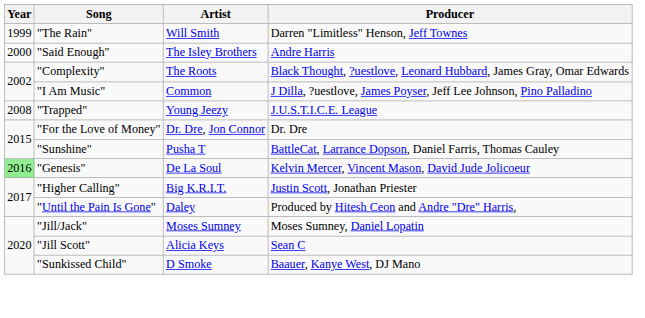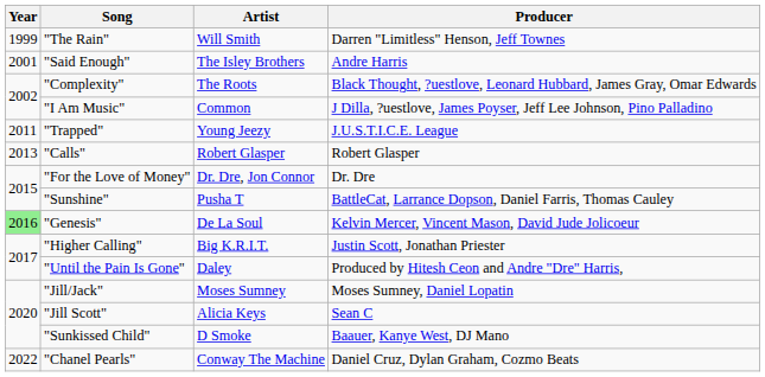 <table class="wikitable">
 <tr>
 <th style="text-align:center;">Year</th>
 <th style="text-align:center;">Song</th>
 <th style="text-align:center;">Artist</th>
 <th style="text-align:center;">Producer</th>
 </tr>
 <tr>
 <td>1999</td>
 <td>"The Rain"</td>
 <td><a href='#'>Will Smith</a></td>
 <td>Darren "Limitless" Henson, <a href='#'>Jeff Townes</a></td>
 </tr>
 <tr>
-<td>2000</td>
+<td>2001</td>
 <td>"Said Enough"</td>
 <td><a href='#'>The Isley Brothers</a></td>
 <td><a href='#'>Andre Harris</a></td>
 </tr>
 <tr>
 <td rowspan="2">2002</td>
 <td>"Complexity"</td>
 <td><a href='#'>The Roots</a></td>
 <td><a href='#'>Black Thought</a>, <a href='#'>?uestlove</a>, <a href='#'>Leonard Hubbard</a>, James Gray, Omar Edwards</td>
 </tr>
 <tr>
 <td>"I Am Music"</td>
 <td><a href='#'>Common</a></td>
 <td><a href='#'>J Dilla</a>, ?uestlove, <a href='#'>James Poyser</a>, Jeff Lee Johnson, <a href='#'>Pino Palladino</a></td>
 </tr>
 <tr>
-<td>2008</td>
+<td>2011</td>
 <td>"Trapped"</td>
 <td><a href='#'>Young Jeezy</a></td>
 <td><a href='#'>J.U.S.T.I.C.E. League</a></td>
+</tr>
+<tr>
+<td>2013</td>
+<td>"Calls"</td>
+<td><a href='#'>Robert Glasper</a></td>
+<td>Robert Glasper</td>
 </tr>
 <tr>
 <td rowspan="2">2015</td>
 <td>"For the Love of Money"</td>
 <td><a href='#'>Dr. Dre</a>, <a href='#'>Jon Connor</a></td>
 <td>Dr. Dre</td>
 </tr>
 <tr>
 <td>"Sunshine"</td>
 <td><a href='#'>Pusha T</a></td>
 <td><a href='#'>BattleCat</a>, <a href='#'>Larrance Dopson</a>, Daniel Farris, Thomas Cauley</td>
 </tr>
 <tr>
 <td style="background: lightgreen;">2016</td>
 <td>"Genesis"</td>
 <td><a href='#'>De La Soul</a></td>
 <td><a href='#'>Kelvin Mercer</a>, <a href='#'>Vincent Mason</a>, <a href='#'>David Jude Jolicoeur</a></td>
 </tr>
 <tr>
 <td rowspan="2">2017</td>
 <td>"Higher Calling"</td>
 <td><a href='#'>Big K.R.I.T.</a></td>
 <td><a href='#'>Justin Scott</a>, Jonathan Priester</td>
 </tr>
 <tr>
 <td>"<a href='#'>Until the Pain Is Gone</a>"</td>
 <td><a href='#'>Daley</a></td>
 <td>Produced by <a href='#'>Hitesh Ceon</a> and  <a href='#'>Andre "Dre" Harris</a>,</td>
 </tr>
 <tr>
 <td rowspan="3">2020</td>
 <td>"Jill/Jack"</td>
 <td><a href='#'>Moses Sumney</a></td>
 <td>Moses Sumney, <a href='#'>Daniel Lopatin</a></td>
 </tr>
 <tr>
 <td>"Jill Scott"</td>
 <td><a href='#'>Alicia Keys</a></td>
 <td><a href='#'>Sean C</a></td>
 </tr>
 <tr>
 <td>"Sunkissed Child"</td>
 <td><a href='#'>D Smoke</a></td>
 <td><a href='#'>Baauer</a>, <a href='#'>Kanye West</a>, DJ Mano</td>
 </tr>
+<tr>
+<td>2022</td>
+<td>"Chanel Pearls"</td>
+<td><a href='#'>Conway The Machine</a></td>
+<td>Daniel Cruz, Dylan Graham, Cozmo Beats</td>
+</tr>
 </table>
